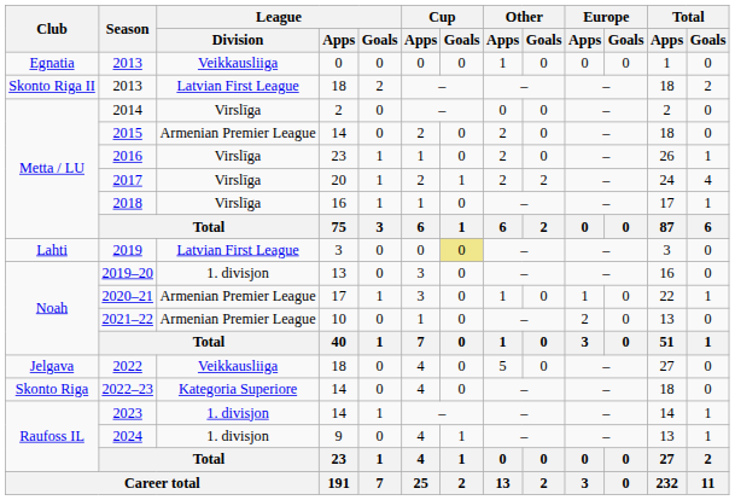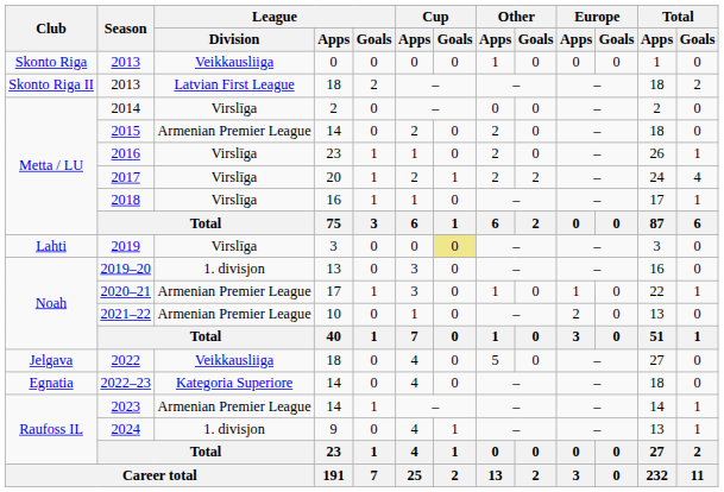 <table class="wikitable" style="text-align:center">
 <tr>
 <th rowspan="2">Club</th>
 <th rowspan="2">Season</th>
 <th colspan="3">League</th>
 <th colspan="2">Cup</th>
 <th colspan="2">Other</th>
 <th colspan="2">Europe</th>
 <th colspan="2">Total</th>
 </tr>
 <tr>
 <th>Division</th>
 <th>Apps</th>
 <th>Goals</th>
 <th>Apps</th>
 <th>Goals</th>
 <th>Apps</th>
 <th>Goals</th>
 <th>Apps</th>
 <th>Goals</th>
 <th>Apps</th>
 <th>Goals</th>
 </tr>
 <tr>
-<td><a href='#'>Egnatia</a></td>
+<td><a href='#'>Skonto Riga</a></td>
 <td><a href='#'>2013</a></td>
 <td><a href='#'>Veikkausliiga</a></td>
 <td>0</td>
 <td>0</td>
 <td>0</td>
 <td>0</td>
 <td>1</td>
 <td>0</td>
 <td>0</td>
 <td>0</td>
 <td>1</td>
 <td>0</td>
 </tr>
 <tr>
 <td><a href='#'>Skonto Riga II</a></td>
 <td>2013</td>
 <td><a href='#'>Latvian First League</a></td>
 <td>18</td>
 <td>2</td>
 <td colspan=2>–</td>
 <td colspan=2>–</td>
 <td colspan=2>–</td>
 <td>18</td>
 <td>2</td>
 </tr>
 <tr>
 <td rowspan=6><a href='#'>Metta / LU</a></td>
 <td>2014</td>
 <td>Virslīga</td>
 <td>2</td>
 <td>0</td>
 <td colspan=2>–</td>
 <td>0</td>
 <td>0</td>
 <td colspan=2>–</td>
 <td>2</td>
 <td>0</td>
 </tr>
 <tr>
 <td><a href='#'>2015</a></td>
 <td>Armenian Premier League</td>
 <td>14</td>
 <td>0</td>
 <td>2</td>
 <td>0</td>
 <td>2</td>
 <td>0</td>
 <td colspan=2>–</td>
 <td>18</td>
 <td>0</td>
 </tr>
 <tr>
 <td><a href='#'>2016</a></td>
 <td>Virslīga</td>
 <td>23</td>
 <td>1</td>
 <td>1</td>
 <td>0</td>
 <td>2</td>
 <td>0</td>
 <td colspan=2>–</td>
 <td>26</td>
 <td>1</td>
 </tr>
 <tr>
 <td><a href='#'>2017</a></td>
 <td>Virslīga</td>
 <td>20</td>
 <td>1</td>
 <td>2</td>
 <td>1</td>
 <td>2</td>
 <td>2</td>
 <td colspan=2>–</td>
 <td>24</td>
 <td>4</td>
 </tr>
 <tr>
 <td><a href='#'>2018</a></td>
 <td>Virslīga</td>
 <td>16</td>
 <td>1</td>
 <td>1</td>
 <td>0</td>
 <td colspan=2>–</td>
 <td colspan=2>–</td>
 <td>17</td>
 <td>1</td>
 </tr>
 <tr>
 <th colspan=2>Total</th>
 <th>75</th>
 <th>3</th>
 <th>6</th>
 <th>1</th>
 <th>6</th>
 <th>2</th>
 <th>0</th>
 <th>0</th>
 <th>87</th>
 <th>6</th>
 </tr>
 <tr>
 <td><a href='#'>Lahti</a></td>
 <td><a href='#'>2019</a></td>
-<td><a href='#'>Latvian First League</a></td>
+<td>Virslīga</td>
 <td>3</td>
 <td>0</td>
 <td>0</td>
 <td style="background: khaki;">0</td>
 <td colspan=2>–</td>
 <td colspan=2>–</td>
 <td>3</td>
 <td>0</td>
 </tr>
 <tr>
 <td rowspan=4><a href='#'>Noah</a></td>
 <td><a href='#'>2019–20</a></td>
 <td>1. divisjon</td>
 <td>13</td>
 <td>0</td>
 <td>3</td>
 <td>0</td>
 <td colspan=2>–</td>
 <td colspan=2>–</td>
 <td>16</td>
 <td>0</td>
 </tr>
 <tr>
 <td><a href='#'>2020–21</a></td>
 <td>Armenian Premier League</td>
 <td>17</td>
 <td>1</td>
 <td>3</td>
 <td>0</td>
 <td>1</td>
 <td>0</td>
 <td>1</td>
 <td>0</td>
 <td>22</td>
 <td>1</td>
 </tr>
 <tr>
 <td><a href='#'>2021–22</a></td>
 <td>Armenian Premier League</td>
 <td>10</td>
 <td>0</td>
 <td>1</td>
 <td>0</td>
 <td colspan=2>–</td>
 <td>2</td>
 <td>0</td>
 <td>13</td>
 <td>0</td>
 </tr>
 <tr>
 <th colspan=2>Total</th>
 <th>40</th>
 <th>1</th>
 <th>7</th>
 <th>0</th>
 <th>1</th>
 <th>0</th>
 <th>3</th>
 <th>0</th>
 <th>51</th>
 <th>1</th>
 </tr>
 <tr>
 <td><a href='#'>Jelgava</a></td>
 <td><a href='#'>2022</a></td>
 <td><a href='#'>Veikkausliiga</a></td>
 <td>18</td>
 <td>0</td>
 <td>4</td>
 <td>0</td>
 <td>5</td>
 <td>0</td>
 <td colspan=2>–</td>
 <td>27</td>
 <td>0</td>
 </tr>
 <tr>
-<td><a href='#'>Skonto Riga</a></td>
+<td><a href='#'>Egnatia</a></td>
 <td><a href='#'>2022–23</a></td>
 <td><a href='#'>Kategoria Superiore</a></td>
 <td>14</td>
 <td>0</td>
 <td>4</td>
 <td>0</td>
 <td colspan=2>–</td>
 <td colspan=2>–</td>
 <td>18</td>
 <td>0</td>
 </tr>
 <tr>
 <td rowspan=3><a href='#'>Raufoss IL</a></td>
 <td><a href='#'>2023</a></td>
-<td><a href='#'>1. divisjon</a></td>
+<td>Armenian Premier League</td>
 <td>14</td>
 <td>1</td>
 <td colspan=2>–</td>
 <td colspan=2>–</td>
 <td colspan=2>–</td>
 <td>14</td>
 <td>1</td>
 </tr>
 <tr>
 <td><a href='#'>2024</a></td>
 <td>1. divisjon</td>
 <td>9</td>
 <td>0</td>
 <td>4</td>
 <td>1</td>
 <td colspan=2>–</td>
 <td colspan=2>–</td>
 <td>13</td>
 <td>1</td>
 </tr>
 <tr>
 <th colspan=2>Total</th>
 <th>23</th>
 <th>1</th>
 <th>4</th>
 <th>1</th>
 <th>0</th>
 <th>0</th>
 <th>0</th>
 <th>0</th>
 <th>27</th>
 <th>2</th>
 </tr>
 <tr>
 <th colspan="3">Career total</th>
 <th>191</th>
 <th>7</th>
 <th>25</th>
 <th>2</th>
 <th>13</th>
 <th>2</th>
 <th>3</th>
 <th>0</th>
 <th>232</th>
 <th>11</th>
 </tr>
 </table>
